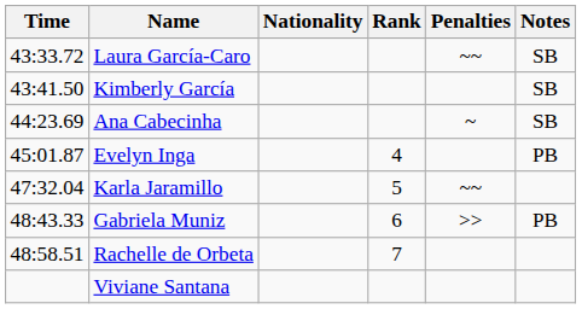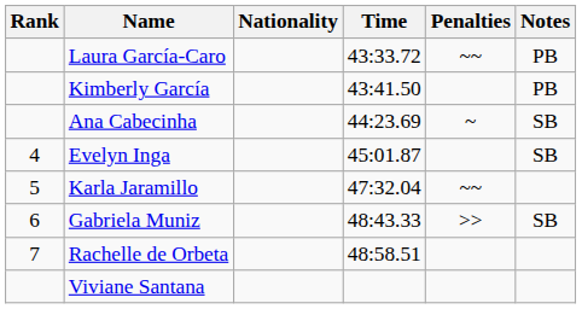 <table class="wikitable sortable" style="text-align:center">
 <tr>
-<th>Time</th>
+<th>Rank</th>
 <th>Name</th>
 <th>Nationality</th>
-<th>Rank</th>
+<th>Time</th>
 <th>Penalties</th>
 <th>Notes</th>
 </tr>
 <tr>
-<td>43:33.72</td>
+<td></td>
 <td align=left><a href='#'>Laura García-Caro</a></td>
 <td align=left></td>
+<td>43:33.72</td>
+<td>~~</td>
+<td>PB</td>
+</tr>
+<tr>
 <td></td>
-<td>~~</td>
+<td align=left><a href='#'>Kimberly García</a></td>
+<td align=left></td>
+<td>43:41.50</td>
+<td></td>
+<td>PB</td>
+</tr>
+<tr>
+<td></td>
+<td align=left><a href='#'>Ana Cabecinha</a></td>
+<td align=left></td>
+<td>44:23.69</td>
+<td>~</td>
 <td>SB</td>
 </tr>
 <tr>
-<td>43:41.50</td>
-<td align=left><a href='#'>Kimberly García</a></td>
+<td>4</td>
+<td align=left><a href='#'>Evelyn Inga</a></td>
 <td align=left></td>
-<td></td>
+<td>45:01.87</td>
 <td></td>
 <td>SB</td>
 </tr>
 <tr>
-<td>44:23.69</td>
-<td align=left><a href='#'>Ana Cabecinha</a></td>
-<td align=left></td>
-<td></td>
-<td>~</td>
-<td>SB</td>
-</tr>
-<tr>
-<td>45:01.87</td>
-<td align=left><a href='#'>Evelyn Inga</a></td>
-<td align=left></td>
-<td>4</td>
-<td></td>
-<td>PB</td>
-</tr>
-<tr>
-<td>47:32.04</td>
+<td>5</td>
 <td align=left><a href='#'>Karla Jaramillo</a></td>
 <td align=left></td>
-<td>5</td>
+<td>47:32.04</td>
 <td>~~</td>
 <td></td>
 </tr>
 <tr>
-<td>48:43.33</td>
+<td>6</td>
 <td align=left><a href='#'>Gabriela Muniz</a></td>
 <td align=left></td>
-<td>6</td>
+<td>48:43.33</td>
 <td>>></td>
-<td>PB</td>
+<td>SB</td>
 </tr>
 <tr>
-<td>48:58.51</td>
+<td>7</td>
 <td align=left><a href='#'>Rachelle de Orbeta</a></td>
 <td align=left></td>
-<td>7</td>
+<td>48:58.51</td>
 <td></td>
 <td></td>
 </tr>
 <tr>
 <td></td>
 <td align=left><a href='#'>Viviane Santana</a></td>
 <td align=left></td>
 <td></td>
 <td></td>
 <td></td>
 </tr>
 </table>
